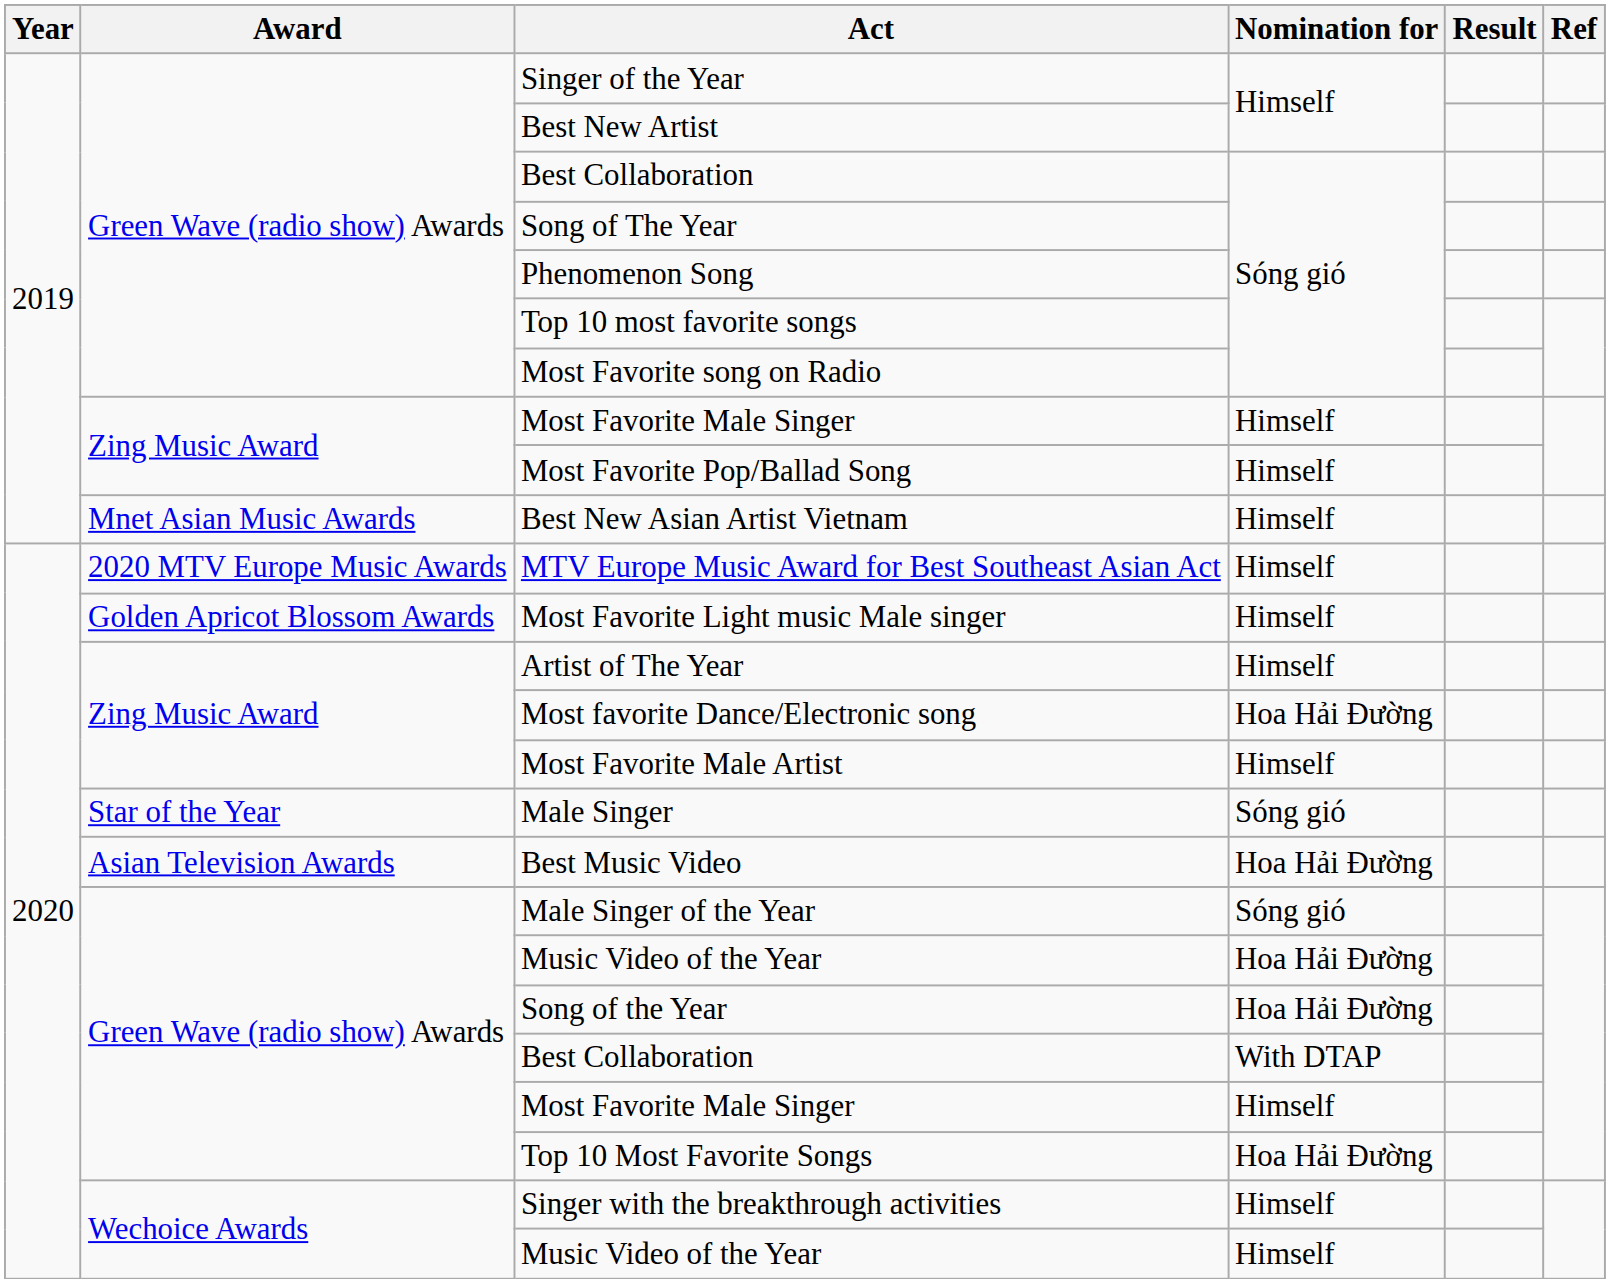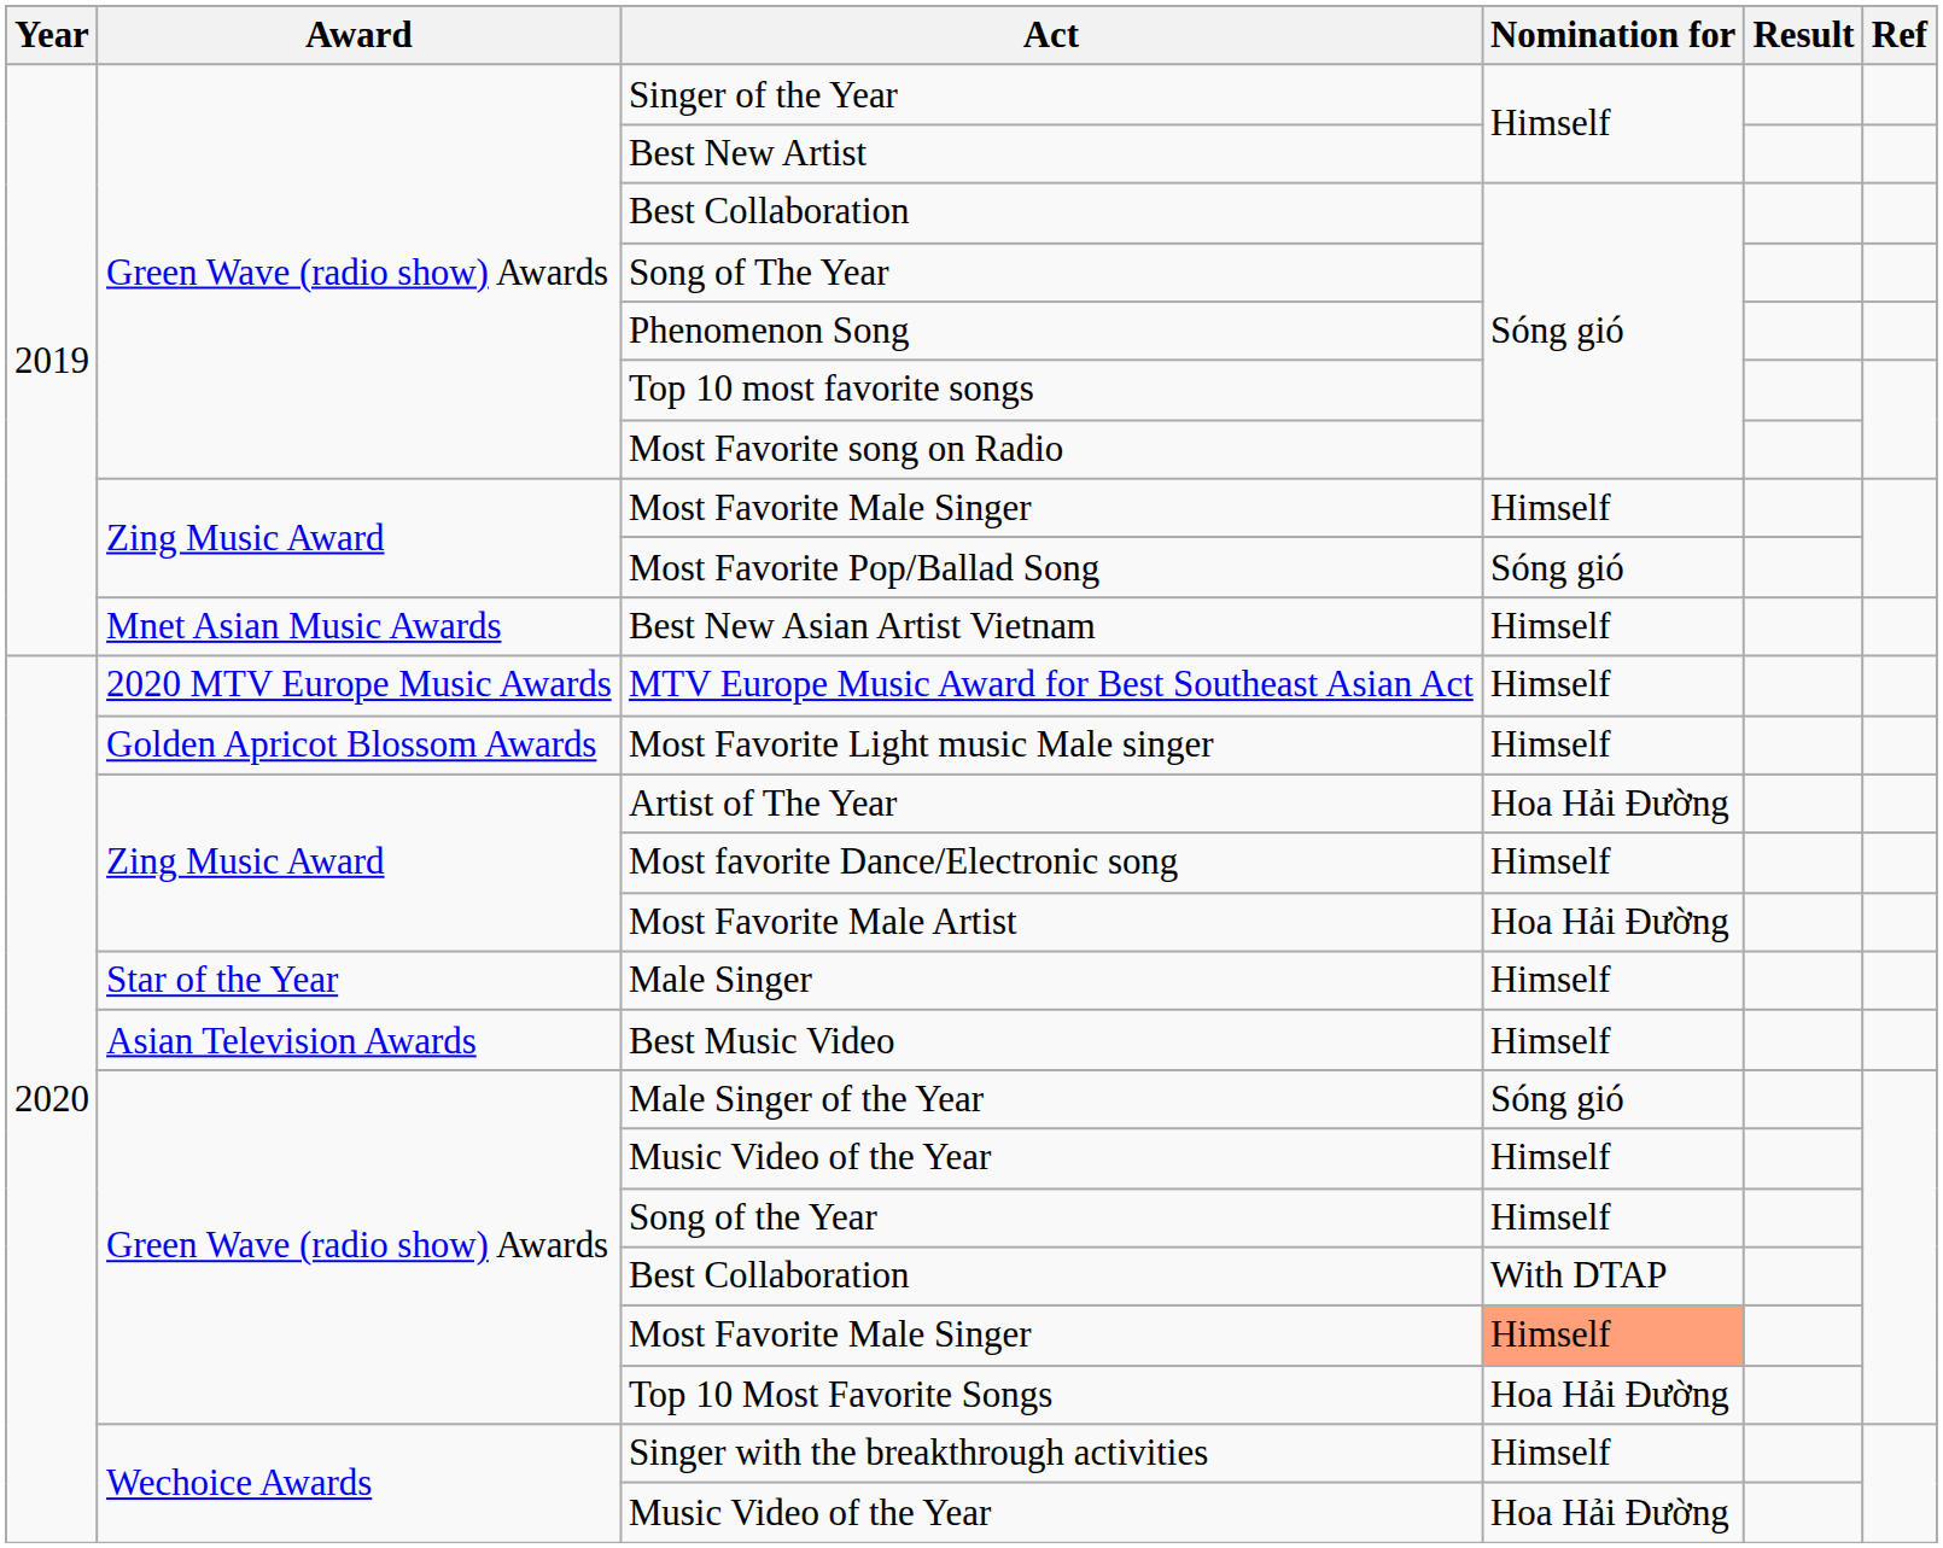 <table class="wikitable sortable">
 <tr>
 <th>Year</th>
 <th>Award</th>
 <th>Act</th>
 <th>Nomination for</th>
 <th>Result</th>
 <th>Ref</th>
 </tr>
 <tr>
 <td rowspan="10">2019</td>
 <td rowspan="7"><a href='#'>Green Wave (radio show)</a> Awards</td>
 <td>Singer of the Year</td>
 <td rowspan="2">Himself</td>
 <td></td>
 <td></td>
 </tr>
 <tr>
 <td>Best New Artist</td>
 <td></td>
 <td></td>
 </tr>
 <tr>
 <td>Best Collaboration</td>
 <td rowspan="5">Sóng gió</td>
 <td></td>
 <td></td>
 </tr>
 <tr>
 <td>Song of The Year</td>
 <td></td>
 <td></td>
 </tr>
 <tr>
 <td>Phenomenon Song</td>
 <td></td>
 <td></td>
 </tr>
 <tr>
 <td>Top 10 most favorite songs</td>
 <td></td>
 <td rowspan="2"></td>
 </tr>
 <tr>
 <td>Most Favorite song on Radio</td>
 <td></td>
 </tr>
 <tr>
 <td rowspan="2"><a href='#'>Zing Music Award</a></td>
 <td>Most Favorite Male Singer</td>
 <td>Himself</td>
 <td></td>
 <td rowspan="2" align="center"></td>
 </tr>
 <tr>
 <td>Most Favorite Pop/Ballad Song</td>
-<td>Himself</td>
+<td>Sóng gió</td>
 <td></td>
 </tr>
 <tr>
 <td><a href='#'>Mnet Asian Music Awards</a></td>
 <td>Best New Asian Artist Vietnam</td>
 <td>Himself</td>
 <td></td>
 <td align="center"></td>
 </tr>
 <tr>
 <td rowspan="20">2020</td>
 <td rowspan="1"><a href='#'>2020 MTV Europe Music Awards</a></td>
 <td><a href='#'>MTV Europe Music Award for Best Southeast Asian Act</a></td>
 <td>Himself</td>
 <td></td>
 <td align="center"></td>
 </tr>
 <tr>
 <td><a href='#'>Golden Apricot Blossom Awards</a></td>
 <td>Most Favorite Light music Male singer</td>
 <td>Himself</td>
 <td></td>
 <td align="center"></td>
 </tr>
 <tr>
 <td rowspan="3"><a href='#'>Zing Music Award</a></td>
 <td>Artist of The Year</td>
+<td>Hoa Hải Đường</td>
+<td></td>
+<td align="center"></td>
+</tr>
+<tr>
+<td>Most favorite Dance/Electronic song</td>
 <td>Himself</td>
 <td></td>
 <td align="center"></td>
 </tr>
 <tr>
-<td>Most favorite Dance/Electronic song</td>
+<td>Most Favorite Male Artist</td>
 <td>Hoa Hải Đường</td>
-<td></td>
-<td align="center"></td>
-</tr>
-<tr>
-<td>Most Favorite Male Artist</td>
-<td>Himself</td>
 <td></td>
 <td align="center"></td>
 </tr>
 <tr>
 <td><a href='#'>Star of the Year</a></td>
 <td>Male Singer</td>
-<td>Sóng gió</td>
+<td>Himself</td>
 <td></td>
 <td align="center"></td>
 </tr>
 <tr>
 <td><a href='#'>Asian Television Awards</a></td>
 <td>Best Music Video</td>
-<td>Hoa Hải Đường</td>
+<td>Himself</td>
 <td></td>
 <td align="center"></td>
 </tr>
 <tr>
 <td rowspan="6"><a href='#'>Green Wave (radio show)</a> Awards</td>
 <td>Male Singer of the Year</td>
 <td>Sóng gió</td>
 <td></td>
 <td rowspan="6" align="center"></td>
 </tr>
 <tr>
 <td>Music Video of the Year</td>
-<td>Hoa Hải Đường</td>
+<td>Himself</td>
 <td></td>
 </tr>
 <tr>
 <td>Song of the Year</td>
-<td>Hoa Hải Đường</td>
+<td>Himself</td>
 <td></td>
 </tr>
 <tr>
 <td>Best Collaboration</td>
 <td>With DTAP</td>
 <td></td>
 </tr>
 <tr>
 <td>Most Favorite Male Singer</td>
-<td>Himself</td>
+<td style="background: lightsalmon;">Himself</td>
 <td></td>
 </tr>
 <tr>
 <td>Top 10 Most Favorite Songs</td>
 <td>Hoa Hải Đường</td>
 <td></td>
 </tr>
 <tr>
 <td rowspan="2"><a href='#'>Wechoice Awards</a></td>
 <td>Singer with the breakthrough activities</td>
 <td>Himself</td>
 <td></td>
 <td rowspan="2" align="center"></td>
 </tr>
 <tr>
 <td>Music Video of the Year</td>
-<td>Himself</td>
+<td>Hoa Hải Đường</td>
 <td></td>
 </tr>
 </table>
